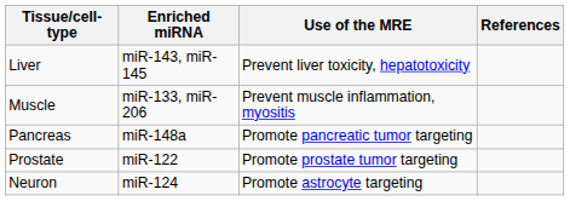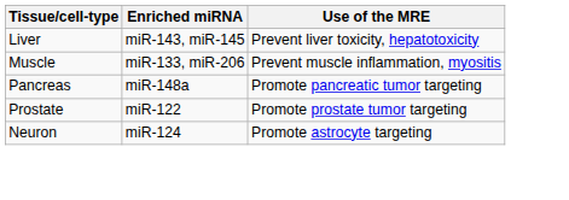 <table class="wikitable">
 <tr>
 <th>Tissue/cell-type</th>
 <th>Enriched miRNA</th>
 <th>Use of the MRE</th>
-<th>References</th>
 </tr>
 <tr>
 <td>Liver</td>
 <td>miR-143, miR-145</td>
 <td>Prevent liver toxicity, <a href='#'>hepatotoxicity</a></td>
-<td></td>
 </tr>
 <tr>
 <td>Muscle</td>
 <td>miR-133, miR-206</td>
 <td>Prevent muscle inflammation, <a href='#'>myositis</a></td>
-<td></td>
 </tr>
 <tr>
 <td>Pancreas</td>
 <td>miR-148a</td>
 <td>Promote <a href='#'>pancreatic tumor</a> targeting</td>
-<td></td>
 </tr>
 <tr>
 <td>Prostate</td>
 <td>miR-122</td>
 <td>Promote <a href='#'>prostate tumor</a> targeting</td>
-<td></td>
 </tr>
 <tr>
 <td>Neuron</td>
 <td>miR-124</td>
 <td>Promote <a href='#'>astrocyte</a> targeting</td>
-<td></td>
 </tr>
 </table>
